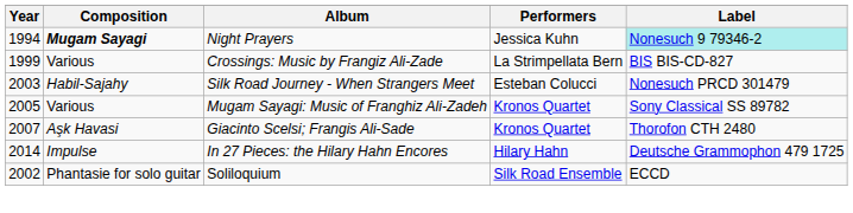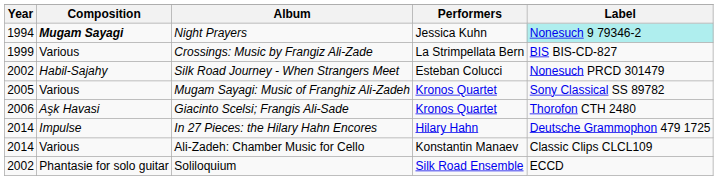 <table class = "wikitable sortable plainrowheaders">
 <tr>
 </tr>
 <tr>
 <th scope="col">Year</th>
 <th scope="col" class="unsortable">Composition</th>
 <th scope="col">Album</th>
 <th scope="col" class="unsortable">Performers</th>
 <th scope="col">Label</th>
 </tr>
 <tr>
 <td>1994</td>
 <td><strong><em>Mugam Sayagi</em></strong></td>
 <td><em>Night Prayers</em></td>
 <td>Jessica Kuhn</td>
 <td style="background: paleturquoise;"><a href='#'>Nonesuch</a> 9 79346-2</td>
 </tr>
 <tr>
 <td>1999</td>
 <td>Various</td>
 <td><em>Crossings: Music by Frangiz Ali-Zade</em></td>
 <td>La Strimpellata Bern</td>
 <td><a href='#'>BIS</a> BIS-CD-827</td>
 </tr>
 <tr>
-<td>2003</td>
+<td>2002</td>
 <td><em>Habil-Sajahy</em></td>
 <td><em>Silk Road Journey - When Strangers Meet</em></td>
 <td>Esteban Colucci</td>
 <td><a href='#'>Nonesuch</a> PRCD 301479</td>
 </tr>
 <tr>
 <td>2005</td>
 <td>Various</td>
 <td><em>Mugam Sayagi: Music of Franghiz Ali-Zadeh</em></td>
 <td><a href='#'>Kronos Quartet</a></td>
 <td><a href='#'>Sony Classical</a> SS 89782</td>
 </tr>
 <tr>
-<td>2007</td>
+<td>2006</td>
 <td><em>Aşk Havasi</em></td>
 <td><em>Giacinto Scelsi; Frangis Ali-Sade</em></td>
 <td><a href='#'>Kronos Quartet</a></td>
 <td><a href='#'>Thorofon</a> CTH 2480</td>
 </tr>
 <tr>
 <td>2014</td>
 <td><em>Impulse</em></td>
 <td><em>In 27 Pieces: the Hilary Hahn Encores</em></td>
 <td><a href='#'>Hilary Hahn</a></td>
 <td><a href='#'>Deutsche Grammophon</a> 479 1725</td>
 </tr>
 <tr>
+<td>2014</td>
+<td>Various</td>
+<td>Ali-Zadeh: Chamber Music for Cello</td>
+<td>Konstantin Manaev</td>
+<td>Classic Clips CLCL109</td>
+</tr>
+<tr>
 <td>2002</td>
 <td>Phantasie for solo guitar</td>
 <td>Soliloquium</td>
 <td><a href='#'>Silk Road Ensemble</a></td>
 <td>ECCD</td>
 </tr>
 </table>
